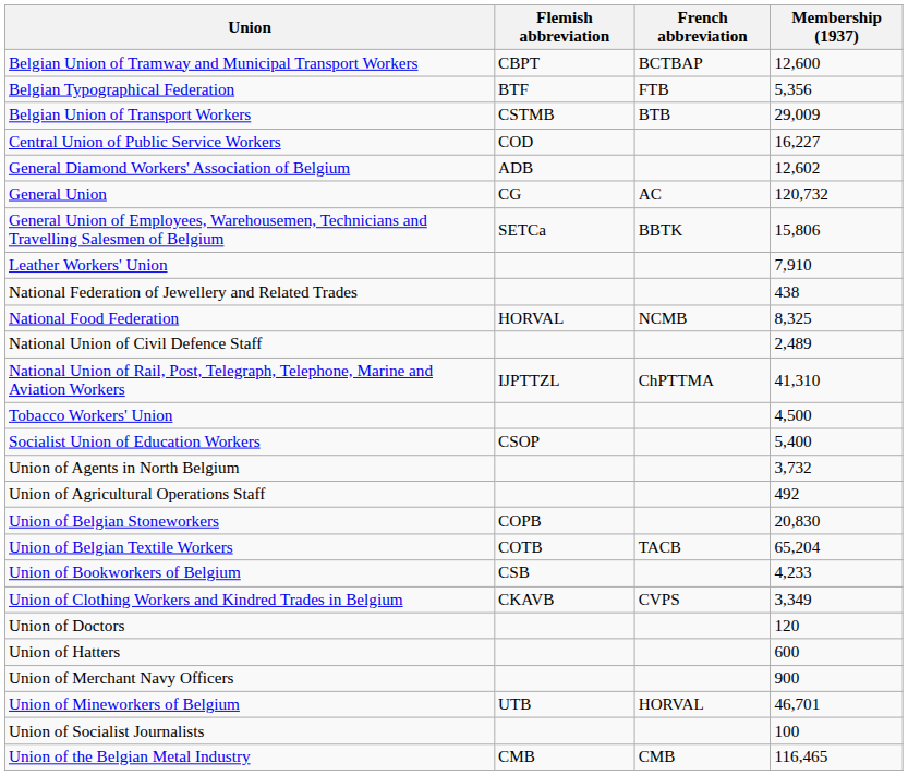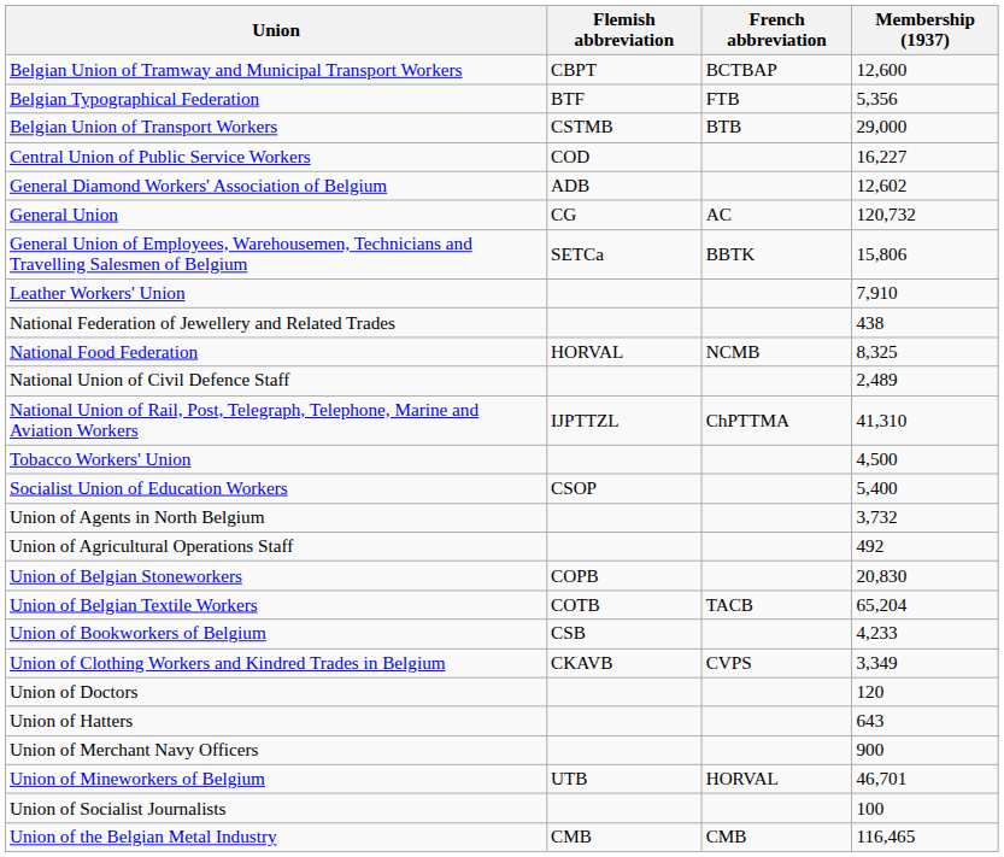 <table class="wikitable sortable">
 <tr>
 <th>Union</th>
 <th>Flemish abbreviation</th>
 <th>French abbreviation</th>
 <th>Membership (1937)</th>
 </tr>
 <tr>
 <td><a href='#'>Belgian Union of Tramway and Municipal Transport Workers</a></td>
 <td>CBPT</td>
 <td>BCTBAP</td>
 <td>12,600</td>
 </tr>
 <tr>
 <td><a href='#'>Belgian Typographical Federation</a></td>
 <td>BTF</td>
 <td>FTB</td>
 <td>5,356</td>
 </tr>
 <tr>
 <td><a href='#'>Belgian Union of Transport Workers</a></td>
 <td>CSTMB</td>
 <td>BTB</td>
-<td>29,009</td>
+<td>29,000</td>
 </tr>
 <tr>
 <td><a href='#'>Central Union of Public Service Workers</a></td>
 <td>COD</td>
 <td></td>
 <td>16,227</td>
 </tr>
 <tr>
 <td><a href='#'>General Diamond Workers' Association of Belgium</a></td>
 <td>ADB</td>
 <td></td>
 <td>12,602</td>
 </tr>
 <tr>
 <td><a href='#'>General Union</a></td>
 <td>CG</td>
 <td>AC</td>
 <td>120,732</td>
 </tr>
 <tr>
 <td><a href='#'>General Union of Employees, Warehousemen, Technicians and Travelling Salesmen of Belgium</a></td>
 <td>SETCa</td>
 <td>BBTK</td>
 <td>15,806</td>
 </tr>
 <tr>
 <td><a href='#'>Leather Workers' Union</a></td>
 <td></td>
 <td></td>
 <td>7,910</td>
 </tr>
 <tr>
 <td>National Federation of Jewellery and Related Trades</td>
 <td></td>
 <td></td>
 <td>438</td>
 </tr>
 <tr>
 <td><a href='#'>National Food Federation</a></td>
 <td>HORVAL</td>
 <td>NCMB</td>
 <td>8,325</td>
 </tr>
 <tr>
 <td>National Union of Civil Defence Staff</td>
 <td></td>
 <td></td>
 <td>2,489</td>
 </tr>
 <tr>
 <td><a href='#'>National Union of Rail, Post, Telegraph, Telephone, Marine and Aviation Workers</a></td>
 <td>IJPTTZL</td>
 <td>ChPTTMA</td>
 <td>41,310</td>
 </tr>
 <tr>
 <td><a href='#'>Tobacco Workers' Union</a></td>
 <td></td>
 <td></td>
 <td>4,500</td>
 </tr>
 <tr>
 <td><a href='#'>Socialist Union of Education Workers</a></td>
 <td>CSOP</td>
 <td></td>
 <td>5,400</td>
 </tr>
 <tr>
 <td>Union of Agents in North Belgium</td>
 <td></td>
 <td></td>
 <td>3,732</td>
 </tr>
 <tr>
 <td>Union of Agricultural Operations Staff</td>
 <td></td>
 <td></td>
 <td>492</td>
 </tr>
 <tr>
 <td><a href='#'>Union of Belgian Stoneworkers</a></td>
 <td>COPB</td>
 <td></td>
 <td>20,830</td>
 </tr>
 <tr>
 <td><a href='#'>Union of Belgian Textile Workers</a></td>
 <td>COTB</td>
 <td>TACB</td>
 <td>65,204</td>
 </tr>
 <tr>
 <td><a href='#'>Union of Bookworkers of Belgium</a></td>
 <td>CSB</td>
 <td></td>
 <td>4,233</td>
 </tr>
 <tr>
 <td><a href='#'>Union of Clothing Workers and Kindred Trades in Belgium</a></td>
 <td>CKAVB</td>
 <td>CVPS</td>
 <td>3,349</td>
 </tr>
 <tr>
 <td>Union of Doctors</td>
 <td></td>
 <td></td>
 <td>120</td>
 </tr>
 <tr>
 <td>Union of Hatters</td>
 <td></td>
 <td></td>
-<td>600</td>
+<td>643</td>
 </tr>
 <tr>
 <td>Union of Merchant Navy Officers</td>
 <td></td>
 <td></td>
 <td>900</td>
 </tr>
 <tr>
 <td><a href='#'>Union of Mineworkers of Belgium</a></td>
 <td>UTB</td>
 <td>HORVAL</td>
 <td>46,701</td>
 </tr>
 <tr>
 <td>Union of Socialist Journalists</td>
 <td></td>
 <td></td>
 <td>100</td>
 </tr>
 <tr>
 <td><a href='#'>Union of the Belgian Metal Industry</a></td>
 <td>CMB</td>
 <td>CMB</td>
 <td>116,465</td>
 </tr>
 </table>
